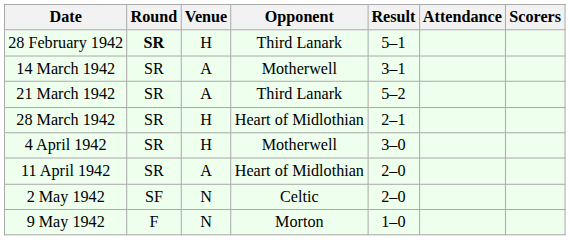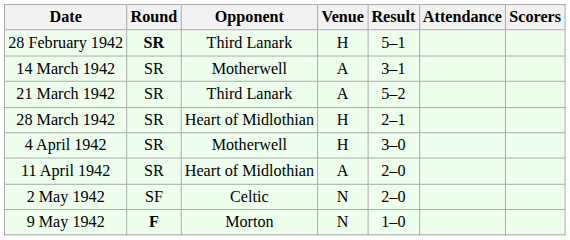 <table class="wikitable sortable" style="font-size:100%; text-align:center">
 <tr>
 <th>Date</th>
 <th>Round</th>
+<th>Opponent</th>
 <th>Venue</th>
-<th>Opponent</th>
 <th>Result</th>
 <th>Attendance</th>
 <th>Scorers</th>
 </tr>
 <tr bgcolor = "#EEFFEE">
 <td>28 February 1942</td>
 <td><strong>SR</strong></td>
+<td>Third Lanark</td>
 <td>H</td>
-<td>Third Lanark</td>
 <td>5–1</td>
 <td></td>
 <td></td>
 </tr>
 <tr bgcolor = "#EEFFEE">
 <td>14 March 1942</td>
 <td>SR</td>
+<td>Motherwell</td>
 <td>A</td>
-<td>Motherwell</td>
 <td>3–1</td>
 <td></td>
 <td></td>
 </tr>
 <tr bgcolor = "#EEFFEE">
 <td>21 March 1942</td>
 <td>SR</td>
+<td>Third Lanark</td>
 <td>A</td>
-<td>Third Lanark</td>
 <td>5–2</td>
 <td></td>
 <td></td>
 </tr>
 <tr bgcolor = "#EEFFEE">
 <td>28 March 1942</td>
 <td>SR</td>
+<td>Heart of Midlothian</td>
 <td>H</td>
-<td>Heart of Midlothian</td>
 <td>2–1</td>
 <td></td>
 <td></td>
 </tr>
 <tr bgcolor = "#EEFFEE">
 <td>4 April 1942</td>
 <td>SR</td>
+<td>Motherwell</td>
 <td>H</td>
-<td>Motherwell</td>
 <td>3–0</td>
 <td></td>
 <td></td>
 </tr>
 <tr bgcolor = "#EEFFEE">
 <td>11 April 1942</td>
 <td>SR</td>
+<td>Heart of Midlothian</td>
 <td>A</td>
-<td>Heart of Midlothian</td>
 <td>2–0</td>
 <td></td>
 <td></td>
 </tr>
 <tr bgcolor = "#EEFFEE">
 <td>2 May 1942</td>
 <td>SF</td>
+<td>Celtic</td>
 <td>N</td>
-<td>Celtic</td>
 <td>2–0</td>
 <td></td>
 <td></td>
 </tr>
 <tr bgcolor = "#EEFFEE">
 <td>9 May 1942</td>
-<td>F</td>
+<td><strong>F</strong></td>
+<td>Morton</td>
 <td>N</td>
-<td>Morton</td>
 <td>1–0</td>
 <td></td>
 <td></td>
 </tr>
 </table>
